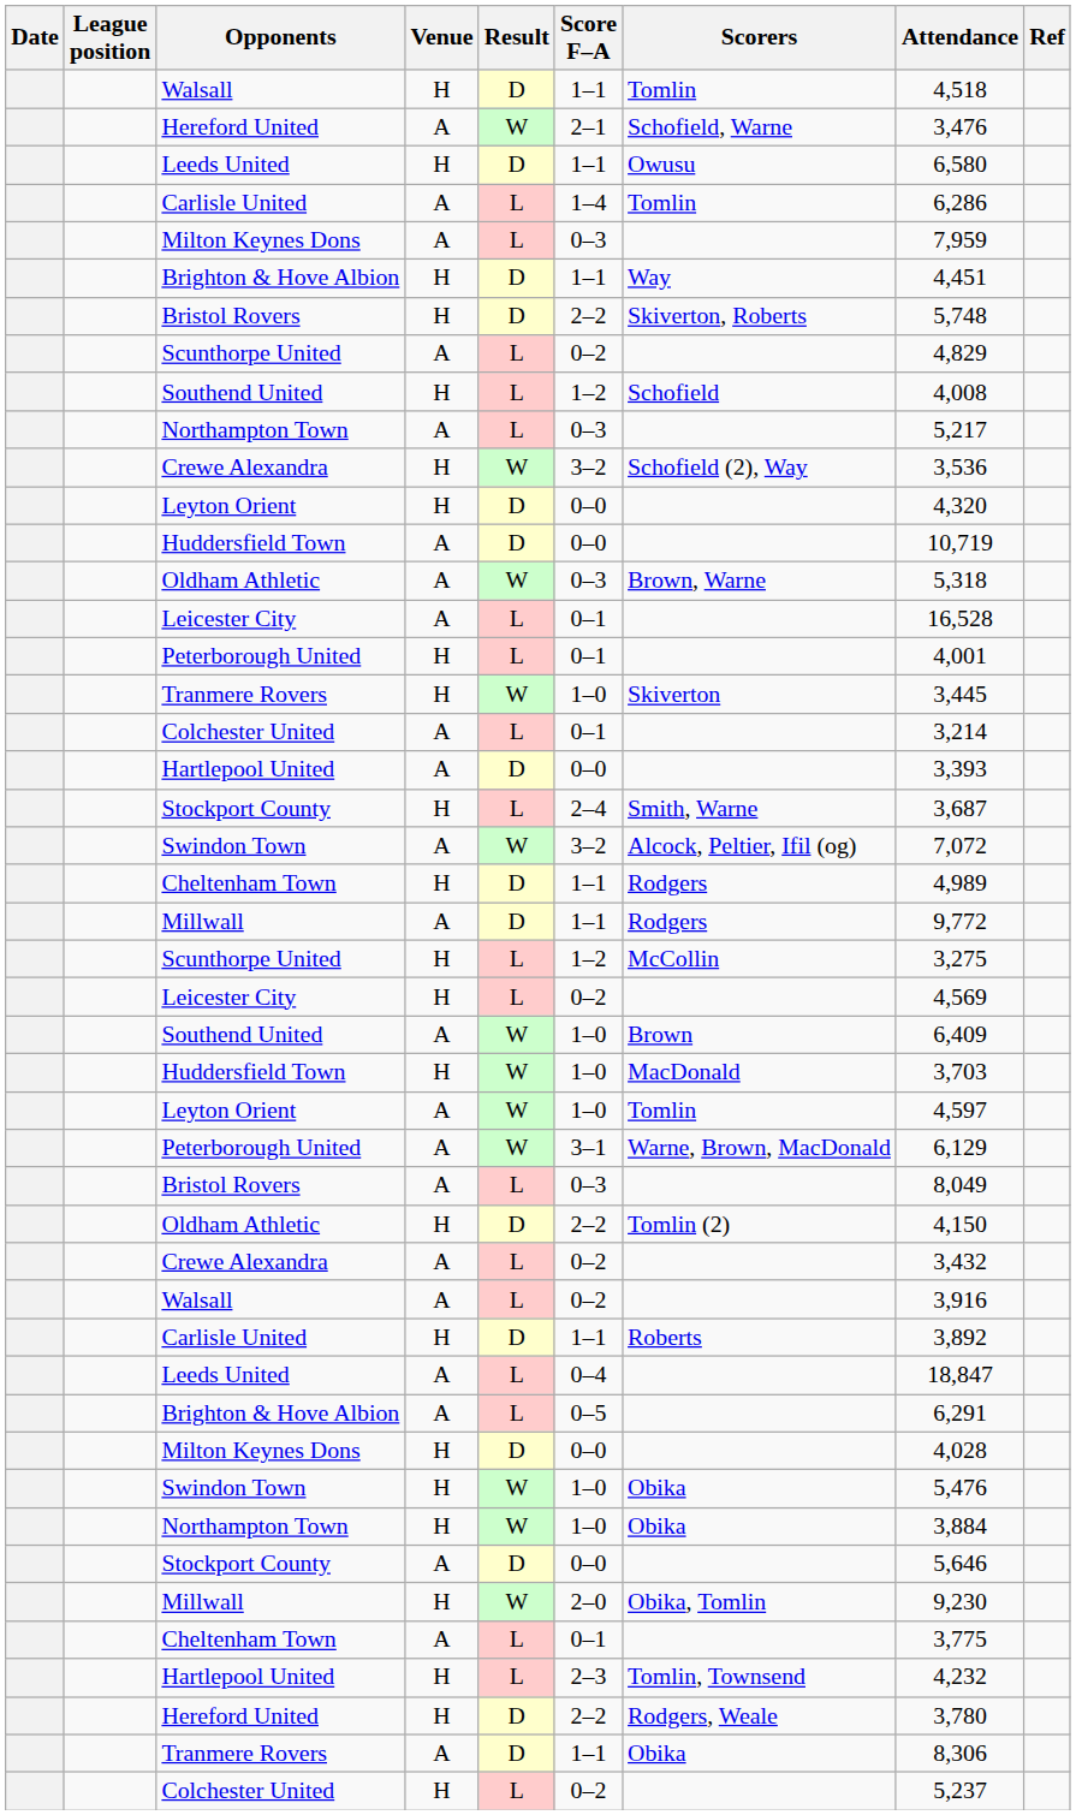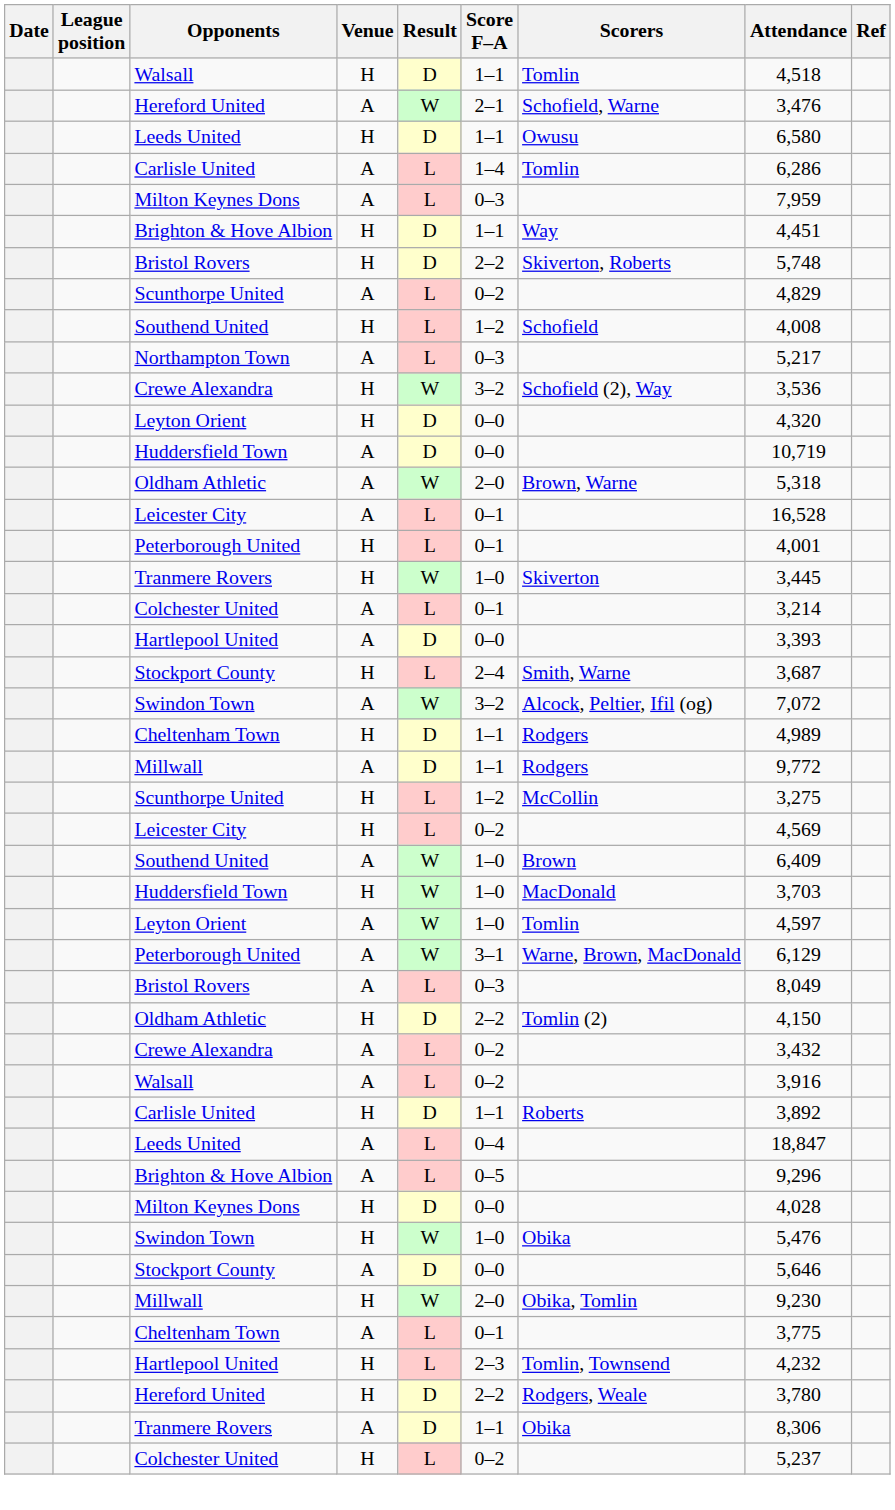 <table class="wikitable plainrowheaders sortable" style="text-align:center">
 <tr>
 <th scope="col">Date</th>
 <th scope="col">League<br>position</th>
 <th scope="col">Opponents</th>
 <th scope="col">Venue</th>
 <th scope="col">Result</th>
 <th scope="col">Score<br>F–A</th>
 <th scope="col" class="unsortable">Scorers</th>
 <th scope="col">Attendance</th>
 <th scope="col" class="unsortable">Ref</th>
 </tr>
 <tr>
 <th scope="row"></th>
 <td></td>
 <td align="left"><a href='#'>Walsall</a></td>
 <td>H</td>
 <td style="background-color:#FFFFCC">D</td>
 <td>1–1</td>
 <td align="left"><a href='#'>Tomlin</a></td>
 <td>4,518</td>
 <td></td>
 </tr>
 <tr>
 <th scope="row"></th>
 <td></td>
 <td align="left"><a href='#'>Hereford United</a></td>
 <td>A</td>
 <td style="background-color:#CCFFCC">W</td>
 <td>2–1</td>
 <td align="left"><a href='#'>Schofield</a>, <a href='#'>Warne</a></td>
 <td>3,476</td>
 <td></td>
 </tr>
 <tr>
 <th scope="row"></th>
 <td></td>
 <td align="left"><a href='#'>Leeds United</a></td>
 <td>H</td>
 <td style="background-color:#FFFFCC">D</td>
 <td>1–1</td>
 <td align="left"><a href='#'>Owusu</a></td>
 <td>6,580</td>
 <td></td>
 </tr>
 <tr>
 <th scope="row"></th>
 <td></td>
 <td align="left"><a href='#'>Carlisle United</a></td>
 <td>A</td>
 <td style="background-color:#FFCCCC">L</td>
 <td>1–4</td>
 <td align="left"><a href='#'>Tomlin</a></td>
 <td>6,286</td>
 <td></td>
 </tr>
 <tr>
 <th scope="row"></th>
 <td></td>
 <td align="left"><a href='#'>Milton Keynes Dons</a></td>
 <td>A</td>
 <td style="background-color:#FFCCCC">L</td>
 <td>0–3</td>
 <td align="left"></td>
 <td>7,959</td>
 <td></td>
 </tr>
 <tr>
 <th scope="row"></th>
 <td></td>
 <td align="left"><a href='#'>Brighton & Hove Albion</a></td>
 <td>H</td>
 <td style="background-color:#FFFFCC">D</td>
 <td>1–1</td>
 <td align="left"><a href='#'>Way</a></td>
 <td>4,451</td>
 <td></td>
 </tr>
 <tr>
 <th scope="row"></th>
 <td></td>
 <td align="left"><a href='#'>Bristol Rovers</a></td>
 <td>H</td>
 <td style="background-color:#FFFFCC">D</td>
 <td>2–2</td>
 <td align="left"><a href='#'>Skiverton</a>, <a href='#'>Roberts</a></td>
 <td>5,748</td>
 <td></td>
 </tr>
 <tr>
 <th scope="row"></th>
 <td></td>
 <td align="left"><a href='#'>Scunthorpe United</a></td>
 <td>A</td>
 <td style="background-color:#FFCCCC">L</td>
 <td>0–2</td>
 <td align="left"></td>
 <td>4,829</td>
 <td></td>
 </tr>
 <tr>
 <th scope="row"></th>
 <td></td>
 <td align="left"><a href='#'>Southend United</a></td>
 <td>H</td>
 <td style="background-color:#FFCCCC">L</td>
 <td>1–2</td>
 <td align="left"><a href='#'>Schofield</a></td>
 <td>4,008</td>
 <td></td>
 </tr>
 <tr>
 <th scope="row"></th>
 <td></td>
 <td align="left"><a href='#'>Northampton Town</a></td>
 <td>A</td>
 <td style="background-color:#FFCCCC">L</td>
 <td>0–3</td>
 <td align="left"></td>
 <td>5,217</td>
 <td></td>
 </tr>
 <tr>
 <th scope="row"></th>
 <td></td>
 <td align="left"><a href='#'>Crewe Alexandra</a></td>
 <td>H</td>
 <td style="background-color:#CCFFCC">W</td>
 <td>3–2</td>
 <td align="left"><a href='#'>Schofield</a> (2), <a href='#'>Way</a></td>
 <td>3,536</td>
 <td></td>
 </tr>
 <tr>
 <th scope="row"></th>
 <td></td>
 <td align="left"><a href='#'>Leyton Orient</a></td>
 <td>H</td>
 <td style="background-color:#FFFFCC">D</td>
 <td>0–0</td>
 <td align="left"></td>
 <td>4,320</td>
 <td></td>
 </tr>
 <tr>
 <th scope="row"></th>
 <td></td>
 <td align="left"><a href='#'>Huddersfield Town</a></td>
 <td>A</td>
 <td style="background-color:#FFFFCC">D</td>
 <td>0–0</td>
 <td align="left"></td>
 <td>10,719</td>
 <td></td>
 </tr>
 <tr>
 <th scope="row"></th>
 <td></td>
 <td align="left"><a href='#'>Oldham Athletic</a></td>
 <td>A</td>
 <td style="background-color:#CCFFCC">W</td>
-<td>0–3</td>
+<td>2–0</td>
 <td align="left"><a href='#'>Brown</a>, <a href='#'>Warne</a></td>
 <td>5,318</td>
 <td></td>
 </tr>
 <tr>
 <th scope="row"></th>
 <td></td>
 <td align="left"><a href='#'>Leicester City</a></td>
 <td>A</td>
 <td style="background-color:#FFCCCC">L</td>
 <td>0–1</td>
 <td align="left"></td>
 <td>16,528</td>
 <td></td>
 </tr>
 <tr>
 <th scope="row"></th>
 <td></td>
 <td align="left"><a href='#'>Peterborough United</a></td>
 <td>H</td>
 <td style="background-color:#FFCCCC">L</td>
 <td>0–1</td>
 <td align="left"></td>
 <td>4,001</td>
 <td></td>
 </tr>
 <tr>
 <th scope="row"></th>
 <td></td>
 <td align="left"><a href='#'>Tranmere Rovers</a></td>
 <td>H</td>
 <td style="background-color:#CCFFCC">W</td>
 <td>1–0</td>
 <td align="left"><a href='#'>Skiverton</a></td>
 <td>3,445</td>
 <td></td>
 </tr>
 <tr>
 <th scope="row"></th>
 <td></td>
 <td align="left"><a href='#'>Colchester United</a></td>
 <td>A</td>
 <td style="background-color:#FFCCCC">L</td>
 <td>0–1</td>
 <td align="left"></td>
 <td>3,214</td>
 <td></td>
 </tr>
 <tr>
 <th scope="row"></th>
 <td></td>
 <td align="left"><a href='#'>Hartlepool United</a></td>
 <td>A</td>
 <td style="background-color:#FFFFCC">D</td>
 <td>0–0</td>
 <td align="left"></td>
 <td>3,393</td>
 <td></td>
 </tr>
 <tr>
 <th scope="row"></th>
 <td></td>
 <td align="left"><a href='#'>Stockport County</a></td>
 <td>H</td>
 <td style="background-color:#FFCCCC">L</td>
 <td>2–4</td>
 <td align="left"><a href='#'>Smith</a>, <a href='#'>Warne</a></td>
 <td>3,687</td>
 <td></td>
 </tr>
 <tr>
 <th scope="row"></th>
 <td></td>
 <td align="left"><a href='#'>Swindon Town</a></td>
 <td>A</td>
 <td style="background-color:#CCFFCC">W</td>
 <td>3–2</td>
 <td align="left"><a href='#'>Alcock</a>, <a href='#'>Peltier</a>, <a href='#'>Ifil</a> (og)</td>
 <td>7,072</td>
 <td></td>
 </tr>
 <tr>
 <th scope="row"></th>
 <td></td>
 <td align="left"><a href='#'>Cheltenham Town</a></td>
 <td>H</td>
 <td style="background-color:#FFFFCC">D</td>
 <td>1–1</td>
 <td align="left"><a href='#'>Rodgers</a></td>
 <td>4,989</td>
 <td></td>
 </tr>
 <tr>
 <th scope="row"></th>
 <td></td>
 <td align="left"><a href='#'>Millwall</a></td>
 <td>A</td>
 <td style="background-color:#FFFFCC">D</td>
 <td>1–1</td>
 <td align="left"><a href='#'>Rodgers</a></td>
 <td>9,772</td>
 <td></td>
 </tr>
 <tr>
 <th scope="row"></th>
 <td></td>
 <td align="left"><a href='#'>Scunthorpe United</a></td>
 <td>H</td>
 <td style="background-color:#FFCCCC">L</td>
 <td>1–2</td>
 <td align="left"><a href='#'>McCollin</a></td>
 <td>3,275</td>
 <td></td>
 </tr>
 <tr>
 <th scope="row"></th>
 <td></td>
 <td align="left"><a href='#'>Leicester City</a></td>
 <td>H</td>
 <td style="background-color:#FFCCCC">L</td>
 <td>0–2</td>
 <td align="left"></td>
 <td>4,569</td>
 <td></td>
 </tr>
 <tr>
 <th scope="row"></th>
 <td></td>
 <td align="left"><a href='#'>Southend United</a></td>
 <td>A</td>
 <td style="background-color:#CCFFCC">W</td>
 <td>1–0</td>
 <td align="left"><a href='#'>Brown</a></td>
 <td>6,409</td>
 <td></td>
 </tr>
 <tr>
 <th scope="row"></th>
 <td></td>
 <td align="left"><a href='#'>Huddersfield Town</a></td>
 <td>H</td>
 <td style="background-color:#CCFFCC">W</td>
 <td>1–0</td>
 <td align="left"><a href='#'>MacDonald</a></td>
 <td>3,703</td>
 <td></td>
 </tr>
 <tr>
 <th scope="row"></th>
 <td></td>
 <td align="left"><a href='#'>Leyton Orient</a></td>
 <td>A</td>
 <td style="background-color:#CCFFCC">W</td>
 <td>1–0</td>
 <td align="left"><a href='#'>Tomlin</a></td>
 <td>4,597</td>
 <td></td>
 </tr>
 <tr>
 <th scope="row"></th>
 <td></td>
 <td align="left"><a href='#'>Peterborough United</a></td>
 <td>A</td>
 <td style="background-color:#CCFFCC">W</td>
 <td>3–1</td>
 <td align="left"><a href='#'>Warne</a>, <a href='#'>Brown</a>, <a href='#'>MacDonald</a></td>
 <td>6,129</td>
 <td></td>
 </tr>
 <tr>
 <th scope="row"></th>
 <td></td>
 <td align="left"><a href='#'>Bristol Rovers</a></td>
 <td>A</td>
 <td style="background-color:#FFCCCC">L</td>
 <td>0–3</td>
 <td align="left"></td>
 <td>8,049</td>
 <td></td>
 </tr>
 <tr>
 <th scope="row"></th>
 <td></td>
 <td align="left"><a href='#'>Oldham Athletic</a></td>
 <td>H</td>
 <td style="background-color:#FFFFCC">D</td>
 <td>2–2</td>
 <td align="left"><a href='#'>Tomlin</a> (2)</td>
 <td>4,150</td>
 <td></td>
 </tr>
 <tr>
 <th scope="row"></th>
 <td></td>
 <td align="left"><a href='#'>Crewe Alexandra</a></td>
 <td>A</td>
 <td style="background-color:#FFCCCC">L</td>
 <td>0–2</td>
 <td align="left"></td>
 <td>3,432</td>
 <td></td>
 </tr>
 <tr>
 <th scope="row"></th>
 <td></td>
 <td align="left"><a href='#'>Walsall</a></td>
 <td>A</td>
 <td style="background-color:#FFCCCC">L</td>
 <td>0–2</td>
 <td align="left"></td>
 <td>3,916</td>
 <td></td>
 </tr>
 <tr>
 <th scope="row"></th>
 <td></td>
 <td align="left"><a href='#'>Carlisle United</a></td>
 <td>H</td>
 <td style="background-color:#FFFFCC">D</td>
 <td>1–1</td>
 <td align="left"><a href='#'>Roberts</a></td>
 <td>3,892</td>
 <td></td>
 </tr>
 <tr>
 <th scope="row"></th>
 <td></td>
 <td align="left"><a href='#'>Leeds United</a></td>
 <td>A</td>
 <td style="background-color:#FFCCCC">L</td>
 <td>0–4</td>
 <td align="left"></td>
 <td>18,847</td>
 <td></td>
 </tr>
 <tr>
 <th scope="row"></th>
 <td></td>
 <td align="left"><a href='#'>Brighton & Hove Albion</a></td>
 <td>A</td>
 <td style="background-color:#FFCCCC">L</td>
 <td>0–5</td>
 <td align="left"></td>
-<td>6,291</td>
+<td>9,296</td>
 <td></td>
 </tr>
 <tr>
 <th scope="row"></th>
 <td></td>
 <td align="left"><a href='#'>Milton Keynes Dons</a></td>
 <td>H</td>
 <td style="background-color:#FFFFCC">D</td>
 <td>0–0</td>
 <td align="left"></td>
 <td>4,028</td>
 <td></td>
 </tr>
 <tr>
 <th scope="row"></th>
 <td></td>
 <td align="left"><a href='#'>Swindon Town</a></td>
 <td>H</td>
 <td style="background-color:#CCFFCC">W</td>
 <td>1–0</td>
 <td align="left"><a href='#'>Obika</a></td>
 <td>5,476</td>
-<td></td>
-</tr>
-<tr>
-<th scope="row"></th>
-<td></td>
-<td align="left"><a href='#'>Northampton Town</a></td>
-<td>H</td>
-<td style="background-color:#CCFFCC">W</td>
-<td>1–0</td>
-<td align="left"><a href='#'>Obika</a></td>
-<td>3,884</td>
 <td></td>
 </tr>
 <tr>
 <th scope="row"></th>
 <td></td>
 <td align="left"><a href='#'>Stockport County</a></td>
 <td>A</td>
 <td style="background-color:#FFFFCC">D</td>
 <td>0–0</td>
 <td align="left"></td>
 <td>5,646</td>
 <td></td>
 </tr>
 <tr>
 <th scope="row"></th>
 <td></td>
 <td align="left"><a href='#'>Millwall</a></td>
 <td>H</td>
 <td style="background-color:#CCFFCC">W</td>
 <td>2–0</td>
 <td align="left"><a href='#'>Obika</a>, <a href='#'>Tomlin</a></td>
 <td>9,230</td>
 <td></td>
 </tr>
 <tr>
 <th scope="row"></th>
 <td></td>
 <td align="left"><a href='#'>Cheltenham Town</a></td>
 <td>A</td>
 <td style="background-color:#FFCCCC">L</td>
 <td>0–1</td>
 <td align="left"></td>
 <td>3,775</td>
 <td></td>
 </tr>
 <tr>
 <th scope="row"></th>
 <td></td>
 <td align="left"><a href='#'>Hartlepool United</a></td>
 <td>H</td>
 <td style="background-color:#FFCCCC">L</td>
 <td>2–3</td>
 <td align="left"><a href='#'>Tomlin</a>, <a href='#'>Townsend</a></td>
 <td>4,232</td>
 <td></td>
 </tr>
 <tr>
 <th scope="row"></th>
 <td></td>
 <td align="left"><a href='#'>Hereford United</a></td>
 <td>H</td>
 <td style="background-color:#FFFFCC">D</td>
 <td>2–2</td>
 <td align="left"><a href='#'>Rodgers</a>, <a href='#'>Weale</a></td>
 <td>3,780</td>
 <td></td>
 </tr>
 <tr>
 <th scope="row"></th>
 <td></td>
 <td align="left"><a href='#'>Tranmere Rovers</a></td>
 <td>A</td>
 <td style="background-color:#FFFFCC">D</td>
 <td>1–1</td>
 <td align="left"><a href='#'>Obika</a></td>
 <td>8,306</td>
 <td></td>
 </tr>
 <tr>
 <th scope="row"></th>
 <td></td>
 <td align="left"><a href='#'>Colchester United</a></td>
 <td>H</td>
 <td style="background-color:#FFCCCC">L</td>
 <td>0–2</td>
 <td align="left"></td>
 <td>5,237</td>
 <td></td>
 </tr>
 </table>
